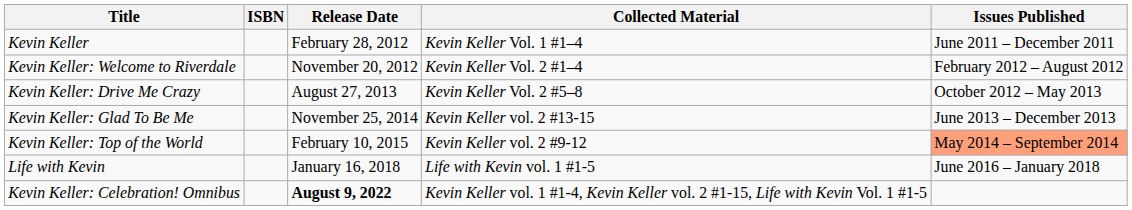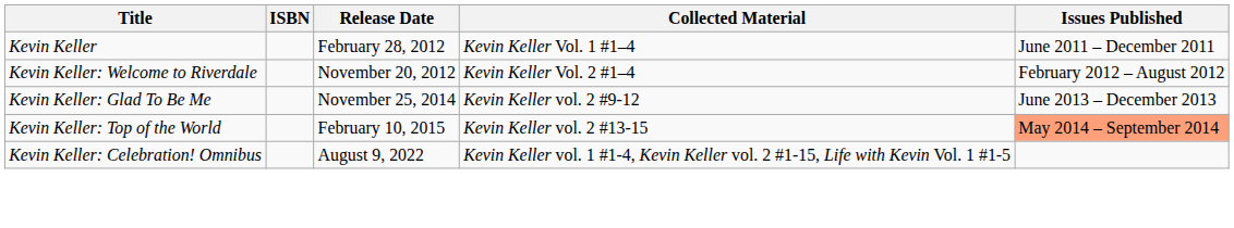 <table class="wikitable">
 <tr>
 <th>Title</th>
 <th>ISBN</th>
 <th>Release Date</th>
 <th>Collected Material</th>
 <th>Issues Published</th>
 </tr>
 <tr>
 <td><em>Kevin Keller</em></td>
 <td></td>
 <td>February 28, 2012</td>
 <td><em>Kevin Keller</em> Vol. 1 #1–4</td>
 <td>June 2011 – December 2011</td>
 </tr>
 <tr>
 <td><em>Kevin Keller: Welcome to Riverdale</em></td>
 <td></td>
 <td>November 20, 2012</td>
 <td><em>Kevin Keller</em> Vol. 2 #1–4</td>
 <td>February 2012 – August 2012</td>
 </tr>
 <tr>
-<td><em>Kevin Keller: Drive Me Crazy</em></td>
-<td></td>
-<td>August 27, 2013</td>
-<td><em>Kevin Keller</em> Vol. 2 #5–8</td>
-<td>October 2012 – May 2013</td>
-</tr>
-<tr>
 <td><em>Kevin Keller: Glad To Be Me</em></td>
 <td></td>
 <td>November 25, 2014</td>
-<td><em>Kevin Keller</em> vol. 2 #13-15</td>
+<td><em>Kevin Keller</em> vol. 2 #9-12</td>
 <td>June 2013 – December 2013</td>
 </tr>
 <tr>
 <td><em>Kevin Keller: Top of the World</em></td>
 <td></td>
 <td>February 10, 2015</td>
-<td><em>Kevin Keller</em> vol. 2 #9-12</td>
+<td><em>Kevin Keller</em> vol. 2 #13-15</td>
 <td style="background: lightsalmon;">May 2014 – September 2014</td>
-</tr>
-<tr>
-<td><em>Life with Kevin</em></td>
-<td></td>
-<td>January 16, 2018</td>
-<td><em>Life with Kevin</em> vol. 1 #1-5</td>
-<td>June 2016 – January 2018</td>
 </tr>
 <tr>
 <td><em>Kevin Keller: Celebration! Omnibus</em></td>
 <td></td>
-<td><strong>August 9, 2022</strong></td>
+<td>August 9, 2022</td>
 <td><em>Kevin Keller</em> vol. 1 #1-4, <em>Kevin Keller</em> vol. 2 #1-15, <em>Life with Kevin</em> Vol. 1 #1-5</td>
 <td></td>
 </tr>
 </table>
